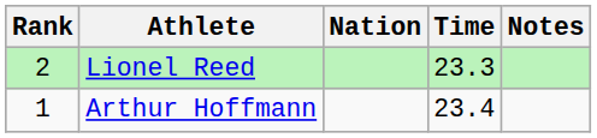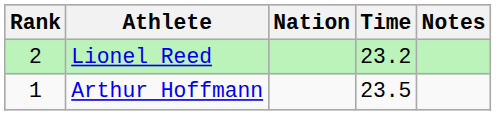 <table class="wikitable sortable" style="text-align:center">
 <tr>
 <th>Rank</th>
 <th>Athlete</th>
 <th>Nation</th>
 <th>Time</th>
 <th>Notes</th>
 </tr>
 <tr bgcolor=bbf3bb>
 <td>2</td>
 <td align=left><a href='#'>Lionel Reed</a></td>
 <td align=left></td>
-<td>23.3</td>
+<td>23.2</td>
 <td></td>
 </tr>
 <tr>
 <td>1</td>
 <td align=left><a href='#'>Arthur Hoffmann</a></td>
 <td align=left></td>
-<td>23.4</td>
+<td>23.5</td>
 <td></td>
 </tr>
 </table>
